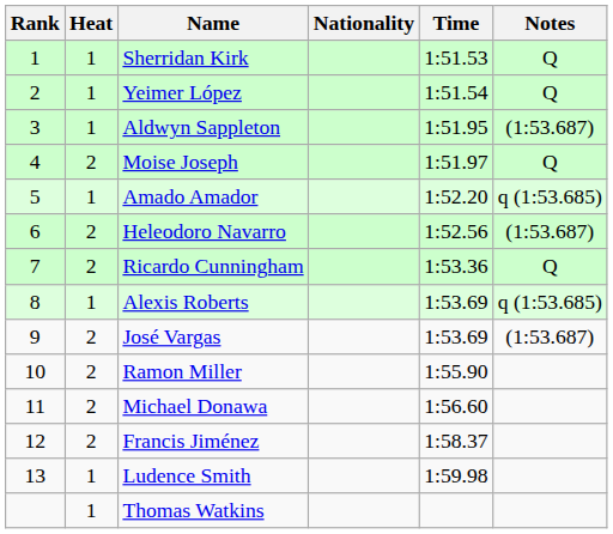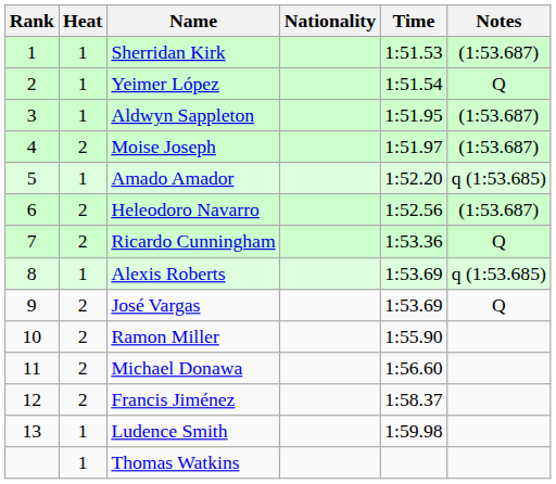 <table class="wikitable sortable" style="text-align:center; font-size:95%">
 <tr>
 <th>Rank</th>
 <th>Heat</th>
 <th>Name</th>
 <th>Nationality</th>
 <th>Time</th>
 <th>Notes</th>
 </tr>
 <tr bgcolor=ccffcc>
 <td>1</td>
 <td>1</td>
 <td align=left><a href='#'>Sherridan Kirk</a></td>
 <td align=left></td>
 <td>1:51.53</td>
-<td>Q</td>
+<td>(1:53.687)</td>
 </tr>
 <tr bgcolor=ccffcc>
 <td>2</td>
 <td>1</td>
 <td align=left><a href='#'>Yeimer López</a></td>
 <td align=left></td>
 <td>1:51.54</td>
 <td>Q</td>
 </tr>
 <tr bgcolor=ccffcc>
 <td>3</td>
 <td>1</td>
 <td align=left><a href='#'>Aldwyn Sappleton</a></td>
 <td align=left></td>
 <td>1:51.95</td>
 <td>(1:53.687)</td>
 </tr>
 <tr bgcolor=ccffcc>
 <td>4</td>
 <td>2</td>
 <td align=left><a href='#'>Moise Joseph</a></td>
 <td align=left></td>
 <td>1:51.97</td>
-<td>Q</td>
+<td>(1:53.687)</td>
 </tr>
 <tr bgcolor=ddffdd>
 <td>5</td>
 <td>1</td>
 <td align=left><a href='#'>Amado Amador</a></td>
 <td align=left></td>
 <td>1:52.20</td>
 <td>q (1:53.685)</td>
 </tr>
 <tr bgcolor=ccffcc>
 <td>6</td>
 <td>2</td>
 <td align=left><a href='#'>Heleodoro Navarro</a></td>
 <td align=left></td>
 <td>1:52.56</td>
 <td>(1:53.687)</td>
 </tr>
 <tr bgcolor=ccffcc>
 <td>7</td>
 <td>2</td>
 <td align=left><a href='#'>Ricardo Cunningham</a></td>
 <td align=left></td>
 <td>1:53.36</td>
 <td>Q</td>
 </tr>
 <tr bgcolor=ddffdd>
 <td>8</td>
 <td>1</td>
 <td align=left><a href='#'>Alexis Roberts</a></td>
 <td align=left></td>
 <td>1:53.69</td>
 <td>q (1:53.685)</td>
 </tr>
 <tr>
 <td>9</td>
 <td>2</td>
 <td align=left><a href='#'>José Vargas</a></td>
 <td align=left></td>
 <td>1:53.69</td>
-<td>(1:53.687)</td>
+<td>Q</td>
 </tr>
 <tr>
 <td>10</td>
 <td>2</td>
 <td align=left><a href='#'>Ramon Miller</a></td>
 <td align=left></td>
 <td>1:55.90</td>
 <td></td>
 </tr>
 <tr>
 <td>11</td>
 <td>2</td>
 <td align=left><a href='#'>Michael Donawa</a></td>
 <td align=left></td>
 <td>1:56.60</td>
 <td></td>
 </tr>
 <tr>
 <td>12</td>
 <td>2</td>
 <td align=left><a href='#'>Francis Jiménez</a></td>
 <td align=left></td>
 <td>1:58.37</td>
 <td></td>
 </tr>
 <tr>
 <td>13</td>
 <td>1</td>
 <td align=left><a href='#'>Ludence Smith</a></td>
 <td align=left></td>
 <td>1:59.98</td>
 <td></td>
 </tr>
 <tr>
 <td></td>
 <td>1</td>
 <td align=left><a href='#'>Thomas Watkins</a></td>
 <td align=left></td>
 <td></td>
 <td></td>
 </tr>
 </table>
